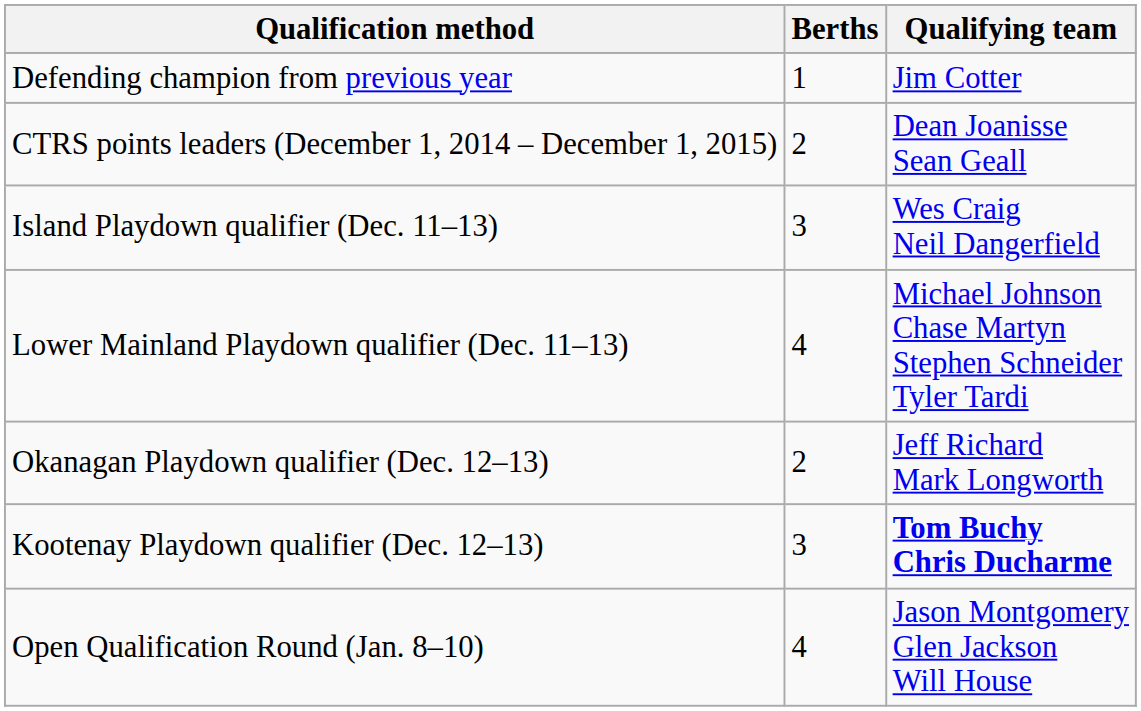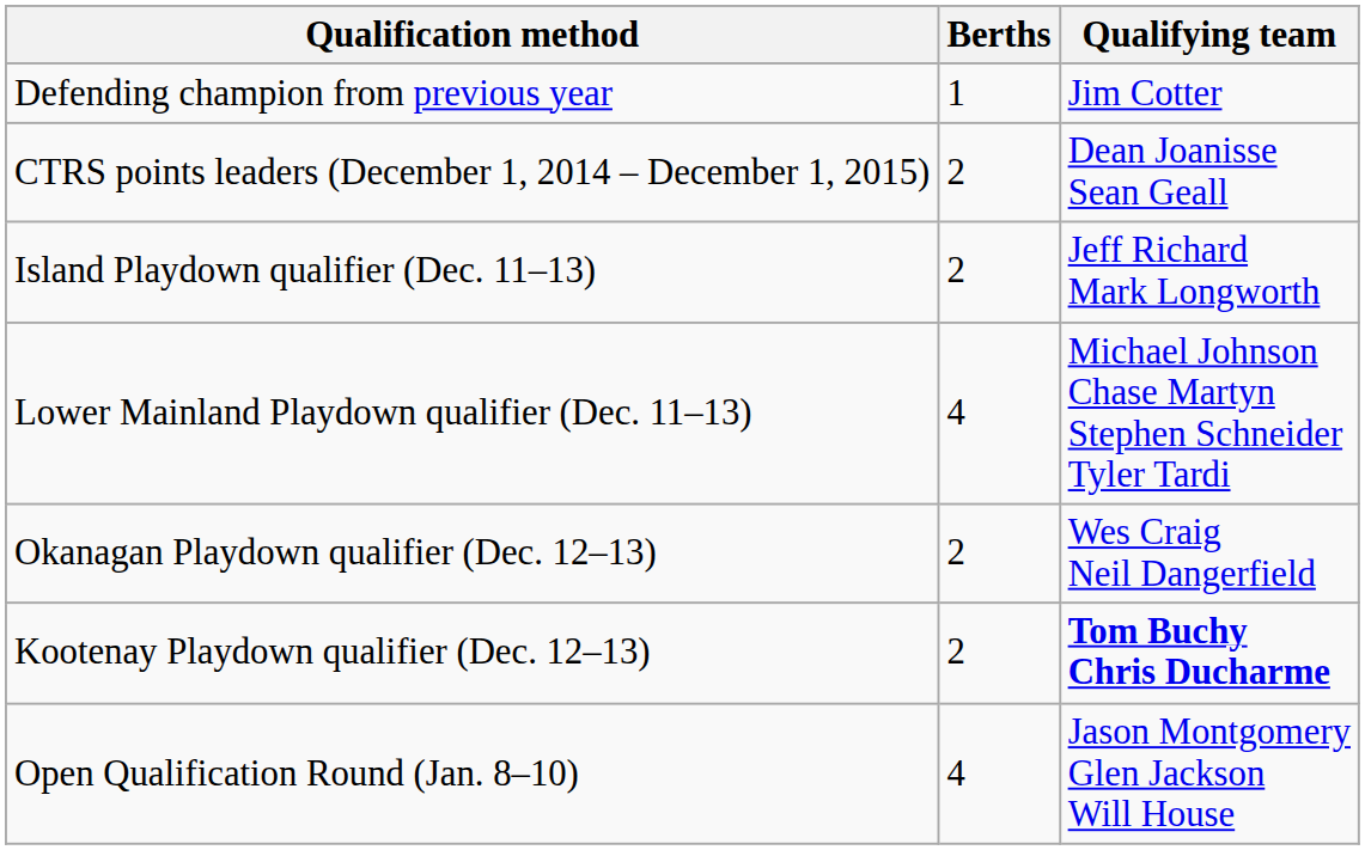 <table class=wikitable>
 <tr>
 <th>Qualification method</th>
 <th>Berths</th>
 <th>Qualifying team</th>
 </tr>
 <tr>
 <td>Defending champion from <a href='#'>previous year</a></td>
 <td>1</td>
 <td><a href='#'>Jim Cotter</a></td>
 </tr>
 <tr>
 <td>CTRS points leaders (December 1, 2014 – December 1, 2015)</td>
 <td>2</td>
 <td><a href='#'>Dean Joanisse</a> <br> <a href='#'>Sean Geall</a></td>
 </tr>
 <tr>
 <td>Island Playdown qualifier (Dec. 11–13)</td>
-<td>3</td>
-<td><a href='#'>Wes Craig</a> <br> <a href='#'>Neil Dangerfield</a></td>
+<td>2</td>
+<td><a href='#'>Jeff Richard</a> <br> <a href='#'>Mark Longworth</a></td>
 </tr>
 <tr>
 <td>Lower Mainland Playdown qualifier (Dec. 11–13)</td>
 <td>4</td>
 <td><a href='#'>Michael Johnson</a> <br> <a href='#'>Chase Martyn</a> <br> <a href='#'>Stephen Schneider</a> <br> <a href='#'>Tyler Tardi</a></td>
 </tr>
 <tr>
 <td>Okanagan Playdown qualifier (Dec. 12–13)</td>
 <td>2</td>
-<td><a href='#'>Jeff Richard</a> <br> <a href='#'>Mark Longworth</a></td>
+<td><a href='#'>Wes Craig</a> <br> <a href='#'>Neil Dangerfield</a></td>
 </tr>
 <tr>
 <td>Kootenay Playdown qualifier (Dec. 12–13)</td>
-<td>3</td>
+<td>2</td>
 <td><strong><a href='#'>Tom Buchy</a> <br> <a href='#'>Chris Ducharme</a></strong></td>
 </tr>
 <tr>
 <td>Open Qualification Round (Jan. 8–10)</td>
 <td>4</td>
 <td><a href='#'>Jason Montgomery</a> <br> <a href='#'>Glen Jackson</a> <br> <a href='#'>Will House</a></td>
 </tr>
 </table>
